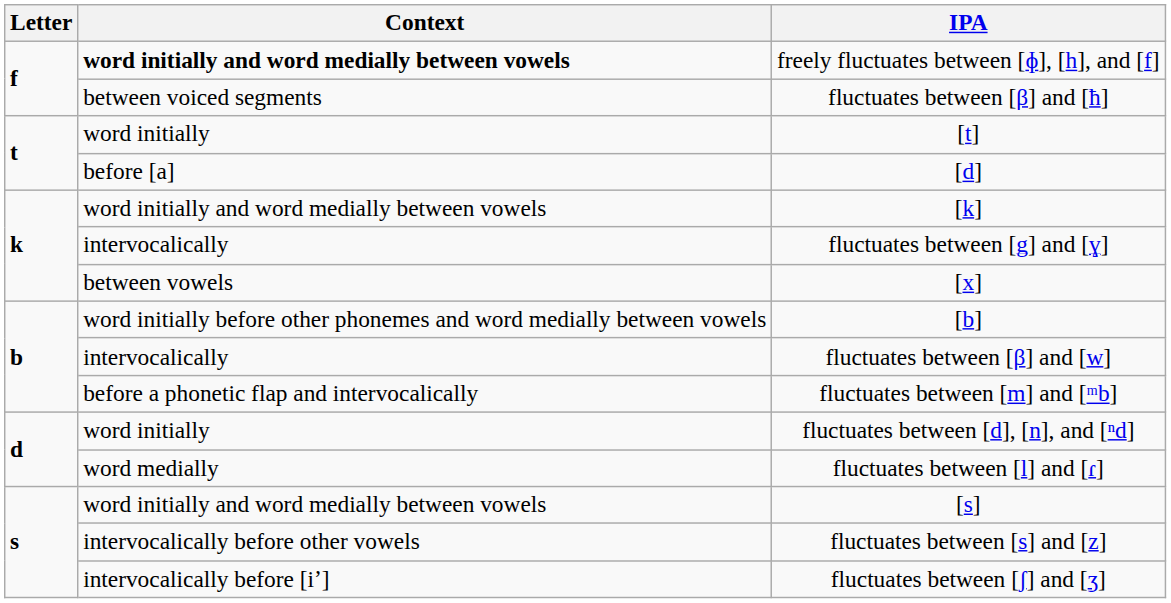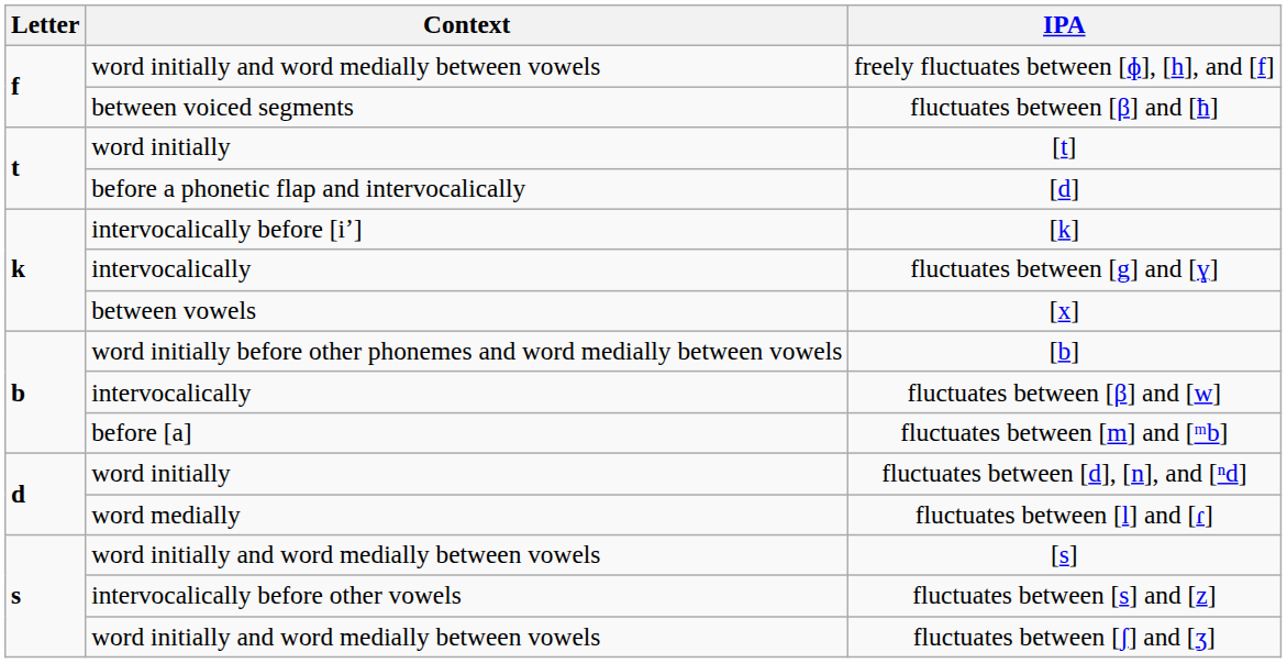 <table class="wikitable">
 <tr>
 <th>Letter</th>
 <th>Context</th>
 <th><a href='#'>IPA</a></th>
 </tr>
 <tr>
 <td rowspan="2"><strong>f</strong></td>
-<td><strong>word initially and word medially between vowels</strong></td>
+<td>word initially and word medially between vowels</td>
 <td style="text-align:center;">freely fluctuates between [<a href='#'>ɸ</a>], [<a href='#'>h</a>], and [<a href='#'>f</a>]</td>
 </tr>
 <tr>
 <td>between voiced segments</td>
 <td style="text-align:center;">fluctuates between [<a href='#'>β</a>] and [<a href='#'>ħ</a>]</td>
 </tr>
 <tr>
 <td rowspan="2"><strong>t</strong></td>
 <td>word initially</td>
 <td style="text-align:center;">[<a href='#'>t</a>]</td>
 </tr>
 <tr>
-<td>before [a]</td>
+<td>before a phonetic flap and intervocalically</td>
 <td style="text-align:center;">[<a href='#'>d</a>]</td>
 </tr>
 <tr>
 <td rowspan="3"><strong>k</strong></td>
-<td>word initially and word medially between vowels</td>
+<td>intervocalically before [iʼ]</td>
 <td style="text-align:center;">[<a href='#'>k</a>]</td>
 </tr>
 <tr>
 <td>intervocalically</td>
 <td style="text-align:center;">fluctuates between [<a href='#'>g</a>] and [<a href='#'>ɣ</a>]</td>
 </tr>
 <tr>
 <td>between vowels</td>
 <td style="text-align:center;">[<a href='#'>x</a>]</td>
 </tr>
 <tr>
 <td rowspan="3"><strong>b</strong></td>
 <td>word initially before other phonemes and word medially between vowels</td>
 <td style="text-align:center;">[<a href='#'>b</a>]</td>
 </tr>
 <tr>
 <td>intervocalically</td>
 <td style="text-align:center;">fluctuates between [<a href='#'>β</a>] and [<a href='#'>w</a>]</td>
 </tr>
 <tr>
-<td>before a phonetic flap and intervocalically</td>
+<td>before [a]</td>
 <td style="text-align:center;">fluctuates between [<a href='#'>m</a>] and [<a href='#'>ᵐb</a>]</td>
 </tr>
 <tr>
 <td rowspan="2"><strong>d</strong></td>
 <td>word initially</td>
 <td style="text-align:center;">fluctuates between [<a href='#'>d</a>], [<a href='#'>n</a>], and [<a href='#'>ⁿd</a>]</td>
 </tr>
 <tr>
 <td>word medially</td>
 <td style="text-align:center;">fluctuates between [<a href='#'>l</a>] and [<a href='#'>ɾ</a>]</td>
 </tr>
 <tr>
 <td rowspan="3"><strong>s</strong></td>
 <td>word initially and word medially between vowels</td>
 <td style="text-align:center;">[<a href='#'>s</a>]</td>
 </tr>
 <tr>
 <td>intervocalically before other vowels</td>
 <td style="text-align:center;">fluctuates between [<a href='#'>s</a>] and [<a href='#'>z</a>]</td>
 </tr>
 <tr>
-<td>intervocalically before [iʼ]</td>
+<td>word initially and word medially between vowels</td>
 <td style="text-align:center;">fluctuates between [<a href='#'>ʃ</a>] and [<a href='#'>ʒ</a>]</td>
 </tr>
 </table>
